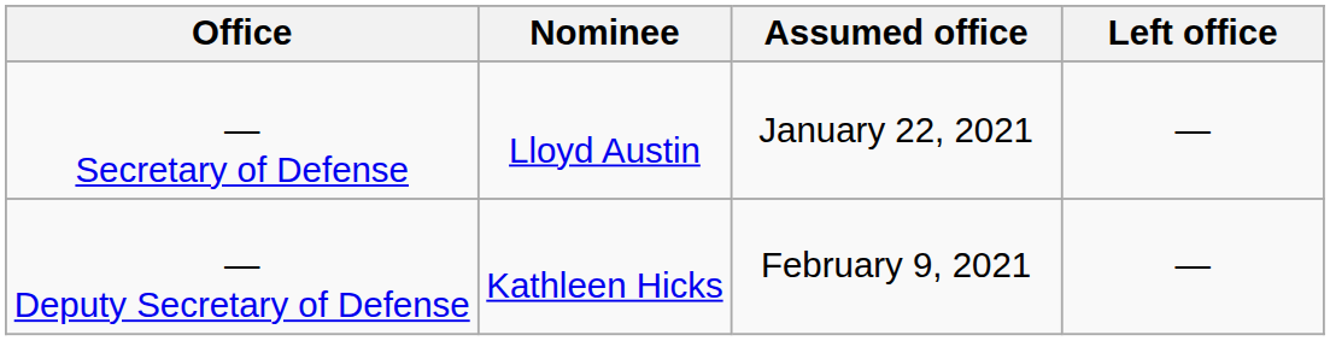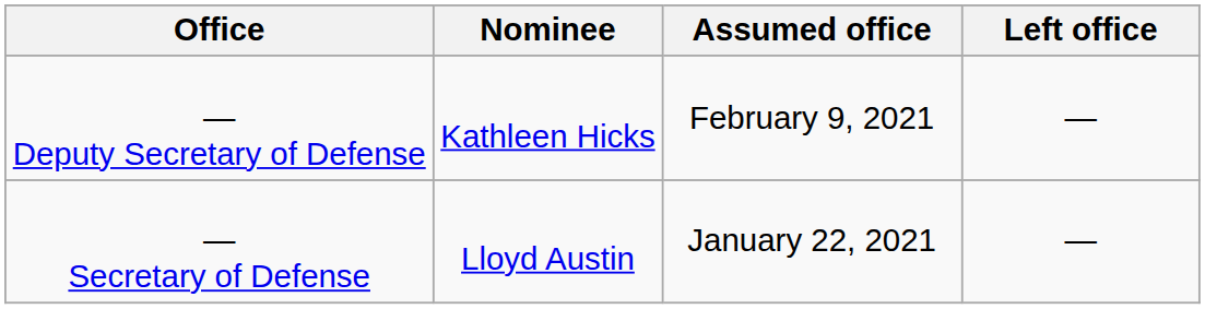 <table class="wikitable sortable" style="text-align:center">
 <tr>
 <th>Office</th>
 <th>Nominee</th>
 <th style="width:25%;" data-sort-type="date">Assumed office</th>
 <th style="width:20%;" data-sort-type="date">Left office</th>
 </tr>
 <tr>
+<td><br>—<br><a href='#'>Deputy Secretary of Defense</a></td>
+<td><br><a href='#'>Kathleen Hicks</a></td>
+<td>February 9, 2021<br></td>
+<td>—</td>
+</tr>
+<tr>
 <td><br>—<br><a href='#'>Secretary of Defense</a></td>
 <td><br><a href='#'>Lloyd Austin</a></td>
 <td>January 22, 2021<br></td>
 <td>—</td>
 </tr>
-<tr>
-<td><br>—<br><a href='#'>Deputy Secretary of Defense</a></td>
-<td><br><a href='#'>Kathleen Hicks</a></td>
-<td>February 9, 2021<br></td>
-<td>—</td>
-</tr>
 </table>
